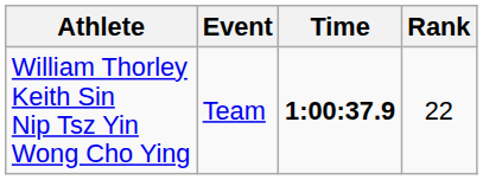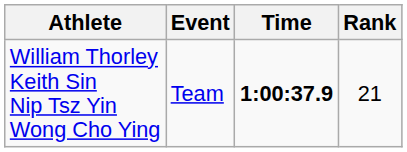 <table class="wikitable" style="font-size:90%;">
 <tr>
 <th>Athlete</th>
 <th>Event</th>
 <th>Time</th>
 <th>Rank</th>
 </tr>
 <tr align=center>
 <td align=left><a href='#'>William Thorley</a><br><a href='#'>Keith Sin</a><br><a href='#'>Nip Tsz Yin</a><br><a href='#'>Wong Cho Ying</a></td>
 <td align=left><a href='#'>Team</a></td>
 <td><strong>1:00:37.9</strong></td>
-<td>22</td>
+<td>21</td>
 </tr>
 </table>
